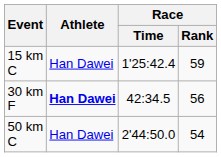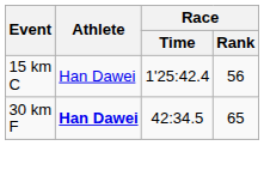 <table class="wikitable" border="1" style="font-size:90%">
 <tr>
 <th rowspan=2>Event</th>
 <th rowspan=2>Athlete</th>
 <th colspan=2>Race</th>
 </tr>
 <tr>
 <th>Time</th>
 <th>Rank</th>
 </tr>
 <tr>
 <td>15 km <br> C</td>
 <td><a href='#'>Han Dawei</a></td>
 <td align=center>1'25:42.4</td>
-<td align=center>59</td>
+<td align=center>56</td>
 </tr>
 <tr>
 <td>30 km <br> F</td>
 <td><strong><a href='#'>Han Dawei</a></strong></td>
 <td align=center>42:34.5</td>
-<td align=center>56</td>
-</tr>
-<tr>
-<td>50 km <br> C</td>
-<td><a href='#'>Han Dawei</a></td>
-<td align=center>2'44:50.0</td>
-<td align=center>54</td>
+<td align=center>65</td>
 </tr>
 </table>
